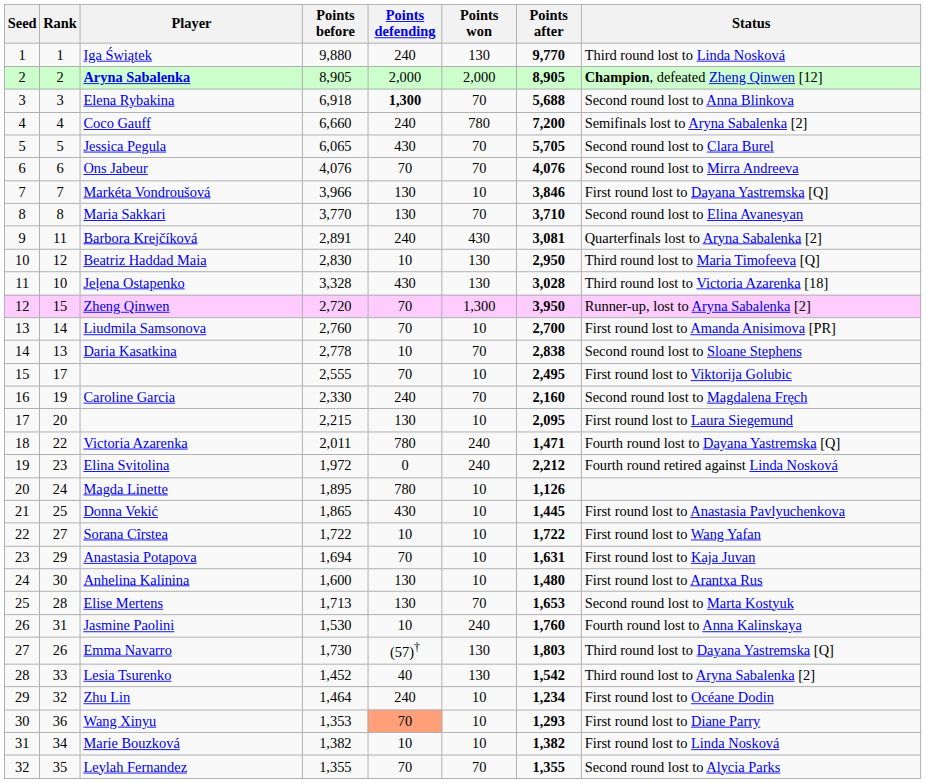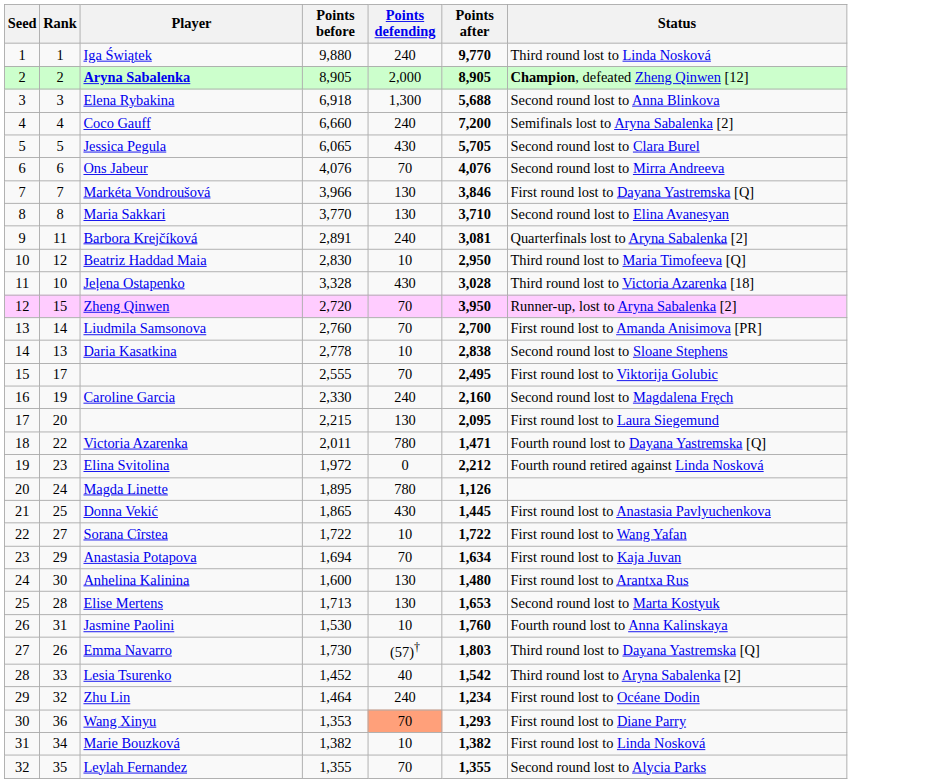 <table class="wikitable sortable">
 <tr>
 <th style="width:30px;">Seed</th>
 <th style="width:30px;">Rank</th>
 <th style="width:240px;">Player</th>
 <th style="width:65px;">Points before</th>
 <th style="width:75px;"><a href='#'>Points defending</a></th>
-<th style="width:75px;">Points won</th>
 <th style="width:65px;">Points after</th>
 <th style="width:370px;">Status</th>
 </tr>
 <tr>
 <td style="text-align:center;">1</td>
 <td style="text-align:center;">1</td>
 <td> <a href='#'>Iga Świątek</a></td>
 <td style="text-align:center;">9,880</td>
 <td style="text-align:center;">240</td>
-<td style="text-align:center;">130</td>
 <td style="text-align:center;"><strong>9,770</strong></td>
 <td>Third round lost to  <a href='#'>Linda Nosková</a></td>
 </tr>
 <tr style="background:#cfc;">
 <td style="text-align:center;">2</td>
 <td style="text-align:center;">2</td>
 <td> <strong><a href='#'>Aryna Sabalenka</a></strong></td>
 <td style="text-align:center;">8,905</td>
 <td style="text-align:center;">2,000</td>
-<td style="text-align:center;">2,000</td>
 <td style="text-align:center;"><strong>8,905</strong></td>
 <td><strong>Champion</strong>,  defeated  <a href='#'>Zheng Qinwen</a> [12]</td>
 </tr>
 <tr>
 <td style="text-align:center;">3</td>
 <td style="text-align:center;">3</td>
 <td> <a href='#'>Elena Rybakina</a></td>
 <td style="text-align:center;">6,918</td>
-<td style="text-align:center;"><strong>1,300</strong></td>
-<td style="text-align:center;">70</td>
+<td style="text-align:center;">1,300</td>
 <td style="text-align:center;"><strong>5,688</strong></td>
 <td>Second round lost to  <a href='#'>Anna Blinkova</a></td>
 </tr>
 <tr>
 <td style="text-align:center;">4</td>
 <td style="text-align:center;">4</td>
 <td> <a href='#'>Coco Gauff</a></td>
 <td style="text-align:center;">6,660</td>
 <td style="text-align:center;">240</td>
-<td style="text-align:center;">780</td>
 <td style="text-align:center;"><strong>7,200</strong></td>
 <td>Semifinals lost to  <a href='#'>Aryna Sabalenka</a> [2]</td>
 </tr>
 <tr>
 <td style="text-align:center;">5</td>
 <td style="text-align:center;">5</td>
 <td> <a href='#'>Jessica Pegula</a></td>
 <td style="text-align:center;">6,065</td>
 <td style="text-align:center;">430</td>
-<td style="text-align:center;">70</td>
 <td style="text-align:center;"><strong>5,705</strong></td>
 <td>Second round lost to  <a href='#'>Clara Burel</a></td>
 </tr>
 <tr>
 <td style="text-align:center;">6</td>
 <td style="text-align:center;">6</td>
 <td> <a href='#'>Ons Jabeur</a></td>
 <td style="text-align:center;">4,076</td>
-<td style="text-align:center;">70</td>
 <td style="text-align:center;">70</td>
 <td style="text-align:center;"><strong>4,076</strong></td>
 <td>Second round lost to  <a href='#'>Mirra Andreeva</a></td>
 </tr>
 <tr>
 <td style="text-align:center;">7</td>
 <td style="text-align:center;">7</td>
 <td> <a href='#'>Markéta Vondroušová</a></td>
 <td style="text-align:center;">3,966</td>
 <td style="text-align:center;">130</td>
-<td style="text-align:center;">10</td>
 <td style="text-align:center;"><strong>3,846</strong></td>
 <td>First round lost to  <a href='#'>Dayana Yastremska</a> [Q]</td>
 </tr>
 <tr>
 <td style="text-align:center;">8</td>
 <td style="text-align:center;">8</td>
 <td> <a href='#'>Maria Sakkari</a></td>
 <td style="text-align:center;">3,770</td>
 <td style="text-align:center;">130</td>
-<td style="text-align:center;">70</td>
 <td style="text-align:center;"><strong>3,710</strong></td>
 <td>Second round lost to  <a href='#'>Elina Avanesyan</a></td>
 </tr>
 <tr>
 <td style="text-align:center;">9</td>
 <td style="text-align:center;">11</td>
 <td> <a href='#'>Barbora Krejčíková</a></td>
 <td style="text-align:center;">2,891</td>
 <td style="text-align:center;">240</td>
-<td style="text-align:center;">430</td>
 <td style="text-align:center;"><strong>3,081</strong></td>
 <td>Quarterfinals lost to  <a href='#'>Aryna Sabalenka</a> [2]</td>
 </tr>
 <tr>
 <td style="text-align:center;">10</td>
 <td style="text-align:center;">12</td>
 <td> <a href='#'>Beatriz Haddad Maia</a></td>
 <td style="text-align:center;">2,830</td>
 <td style="text-align:center;">10</td>
-<td style="text-align:center;">130</td>
 <td style="text-align:center;"><strong>2,950</strong></td>
 <td>Third round lost to  <a href='#'>Maria Timofeeva</a> [Q]</td>
 </tr>
 <tr>
 <td style="text-align:center;">11</td>
 <td style="text-align:center;">10</td>
 <td> <a href='#'>Jeļena Ostapenko</a></td>
 <td style="text-align:center;">3,328</td>
 <td style="text-align:center;">430</td>
-<td style="text-align:center;">130</td>
 <td style="text-align:center;"><strong>3,028</strong></td>
 <td>Third round lost to  <a href='#'>Victoria Azarenka</a> [18]</td>
 </tr>
 <tr style="background:#fcf;">
 <td style="text-align:center;">12</td>
 <td style="text-align:center;">15</td>
 <td> <a href='#'>Zheng Qinwen</a></td>
 <td style="text-align:center;">2,720</td>
 <td style="text-align:center;">70</td>
-<td style="text-align:center;">1,300</td>
 <td style="text-align:center;"><strong>3,950</strong></td>
 <td>Runner-up, lost to  <a href='#'>Aryna Sabalenka</a> [2]</td>
 </tr>
 <tr>
 <td style="text-align:center;">13</td>
 <td style="text-align:center;">14</td>
 <td> <a href='#'>Liudmila Samsonova</a></td>
 <td style="text-align:center;">2,760</td>
 <td style="text-align:center;">70</td>
-<td style="text-align:center;">10</td>
 <td style="text-align:center;"><strong>2,700</strong></td>
 <td>First round lost to  <a href='#'>Amanda Anisimova</a> [PR]</td>
 </tr>
 <tr>
 <td style="text-align:center;">14</td>
 <td style="text-align:center;">13</td>
 <td> <a href='#'>Daria Kasatkina</a></td>
 <td style="text-align:center;">2,778</td>
 <td style="text-align:center;">10</td>
-<td style="text-align:center;">70</td>
 <td style="text-align:center;"><strong>2,838</strong></td>
 <td>Second round lost to  <a href='#'>Sloane Stephens</a></td>
 </tr>
 <tr>
 <td style="text-align:center;">15</td>
 <td style="text-align:center;">17</td>
 <td></td>
 <td style="text-align:center;">2,555</td>
 <td style="text-align:center;">70</td>
-<td style="text-align:center;">10</td>
 <td style="text-align:center;"><strong>2,495</strong></td>
 <td>First round lost to  <a href='#'>Viktorija Golubic</a></td>
 </tr>
 <tr>
 <td style="text-align:center;">16</td>
 <td style="text-align:center;">19</td>
 <td> <a href='#'>Caroline Garcia</a></td>
 <td style="text-align:center;">2,330</td>
 <td style="text-align:center;">240</td>
-<td style="text-align:center;">70</td>
 <td style="text-align:center;"><strong>2,160</strong></td>
 <td>Second round lost to  <a href='#'>Magdalena Fręch</a></td>
 </tr>
 <tr>
 <td style="text-align:center;">17</td>
 <td style="text-align:center;">20</td>
 <td></td>
 <td style="text-align:center;">2,215</td>
 <td style="text-align:center;">130</td>
-<td style="text-align:center;">10</td>
 <td style="text-align:center;"><strong>2,095</strong></td>
 <td>First round lost to  <a href='#'>Laura Siegemund</a></td>
 </tr>
 <tr>
 <td style="text-align:center;">18</td>
 <td style="text-align:center;">22</td>
 <td> <a href='#'>Victoria Azarenka</a></td>
 <td style="text-align:center;">2,011</td>
 <td style="text-align:center;">780</td>
-<td style="text-align:center;">240</td>
 <td style="text-align:center;"><strong>1,471</strong></td>
 <td>Fourth round lost to  <a href='#'>Dayana Yastremska</a> [Q]</td>
 </tr>
 <tr>
 <td style="text-align:center;">19</td>
 <td style="text-align:center;">23</td>
 <td> <a href='#'>Elina Svitolina</a></td>
 <td style="text-align:center;">1,972</td>
 <td style="text-align:center;">0</td>
-<td style="text-align:center;">240</td>
 <td style="text-align:center;"><strong>2,212</strong></td>
 <td>Fourth round retired against  <a href='#'>Linda Nosková</a></td>
 </tr>
 <tr>
 <td style="text-align:center;">20</td>
 <td style="text-align:center;">24</td>
 <td> <a href='#'>Magda Linette</a></td>
 <td style="text-align:center;">1,895</td>
 <td style="text-align:center;">780</td>
-<td style="text-align:center;">10</td>
 <td style="text-align:center;"><strong>1,126</strong></td>
 <td></td>
 </tr>
 <tr>
 <td style="text-align:center;">21</td>
 <td style="text-align:center;">25</td>
 <td> <a href='#'>Donna Vekić</a></td>
 <td style="text-align:center;">1,865</td>
 <td style="text-align:center;">430</td>
-<td style="text-align:center;">10</td>
 <td style="text-align:center;"><strong>1,445</strong></td>
 <td>First round lost to  <a href='#'>Anastasia Pavlyuchenkova</a></td>
 </tr>
 <tr>
 <td style="text-align:center;">22</td>
 <td style="text-align:center;">27</td>
 <td> <a href='#'>Sorana Cîrstea</a></td>
 <td style="text-align:center;">1,722</td>
-<td style="text-align:center;">10</td>
 <td style="text-align:center;">10</td>
 <td style="text-align:center;"><strong>1,722</strong></td>
 <td>First round lost to  <a href='#'>Wang Yafan</a></td>
 </tr>
 <tr>
 <td style="text-align:center;">23</td>
 <td style="text-align:center;">29</td>
 <td> <a href='#'>Anastasia Potapova</a></td>
 <td style="text-align:center;">1,694</td>
 <td style="text-align:center;">70</td>
-<td style="text-align:center;">10</td>
-<td style="text-align:center;"><strong>1,631</strong></td>
+<td style="text-align:center;"><strong>1,634</strong></td>
 <td>First round lost to  <a href='#'>Kaja Juvan</a></td>
 </tr>
 <tr>
 <td style="text-align:center;">24</td>
 <td style="text-align:center;">30</td>
 <td> <a href='#'>Anhelina Kalinina</a></td>
 <td style="text-align:center;">1,600</td>
 <td style="text-align:center;">130</td>
-<td style="text-align:center;">10</td>
 <td style="text-align:center;"><strong>1,480</strong></td>
 <td>First round lost to  <a href='#'>Arantxa Rus</a></td>
 </tr>
 <tr>
 <td style="text-align:center;">25</td>
 <td style="text-align:center;">28</td>
 <td> <a href='#'>Elise Mertens</a></td>
 <td style="text-align:center;">1,713</td>
 <td style="text-align:center;">130</td>
-<td style="text-align:center;">70</td>
 <td style="text-align:center;"><strong>1,653</strong></td>
 <td>Second round lost to  <a href='#'>Marta Kostyuk</a></td>
 </tr>
 <tr>
 <td style="text-align:center;">26</td>
 <td style="text-align:center;">31</td>
 <td> <a href='#'>Jasmine Paolini</a></td>
 <td style="text-align:center;">1,530</td>
 <td style="text-align:center;">10</td>
-<td style="text-align:center;">240</td>
 <td style="text-align:center;"><strong>1,760</strong></td>
 <td>Fourth round lost to  <a href='#'>Anna Kalinskaya</a></td>
 </tr>
 <tr>
 <td style="text-align:center;">27</td>
 <td style="text-align:center;">26</td>
 <td> <a href='#'>Emma Navarro</a></td>
 <td style="text-align:center;">1,730</td>
 <td style="text-align:center;">(57)<sup>†</sup></td>
-<td style="text-align:center;">130</td>
 <td style="text-align:center;"><strong>1,803</strong></td>
 <td>Third round lost to  <a href='#'>Dayana Yastremska</a> [Q]</td>
 </tr>
 <tr>
 <td style="text-align:center;">28</td>
 <td style="text-align:center;">33</td>
 <td> <a href='#'>Lesia Tsurenko</a></td>
 <td style="text-align:center;">1,452</td>
 <td style="text-align:center;">40</td>
-<td style="text-align:center;">130</td>
 <td style="text-align:center;"><strong>1,542</strong></td>
 <td>Third round lost to  <a href='#'>Aryna Sabalenka</a> [2]</td>
 </tr>
 <tr>
 <td style="text-align:center;">29</td>
 <td style="text-align:center;">32</td>
 <td> <a href='#'>Zhu Lin</a></td>
 <td style="text-align:center;">1,464</td>
 <td style="text-align:center;">240</td>
-<td style="text-align:center;">10</td>
 <td style="text-align:center;"><strong>1,234</strong></td>
 <td>First round lost to  <a href='#'>Océane Dodin</a></td>
 </tr>
 <tr>
 <td style="text-align:center;">30</td>
 <td style="text-align:center;">36</td>
 <td> <a href='#'>Wang Xinyu</a></td>
 <td style="text-align:center;">1,353</td>
 <td style="background: lightsalmon; text-align:center;">70</td>
-<td style="text-align:center;">10</td>
 <td style="text-align:center;"><strong>1,293</strong></td>
 <td>First round lost to  <a href='#'>Diane Parry</a></td>
 </tr>
 <tr>
 <td style="text-align:center;">31</td>
 <td style="text-align:center;">34</td>
 <td> <a href='#'>Marie Bouzková</a></td>
 <td style="text-align:center;">1,382</td>
-<td style="text-align:center;">10</td>
 <td style="text-align:center;">10</td>
 <td style="text-align:center;"><strong>1,382</strong></td>
 <td>First round lost to  <a href='#'>Linda Nosková</a></td>
 </tr>
 <tr>
 <td style="text-align:center;">32</td>
 <td style="text-align:center;">35</td>
 <td> <a href='#'>Leylah Fernandez</a></td>
 <td style="text-align:center;">1,355</td>
 <td style="text-align:center;">70</td>
-<td style="text-align:center;">70</td>
 <td style="text-align:center;"><strong>1,355</strong></td>
 <td>Second round lost to  <a href='#'>Alycia Parks</a></td>
 </tr>
 </table>
